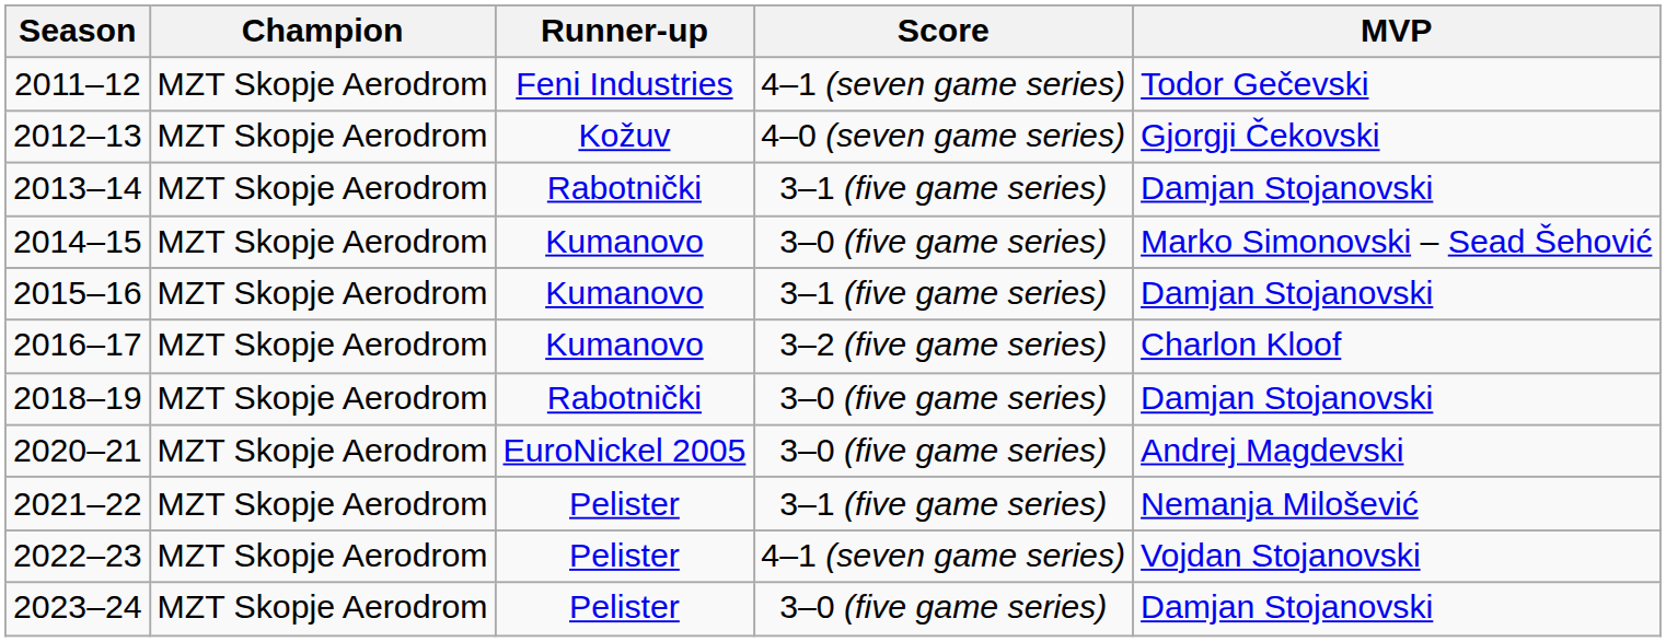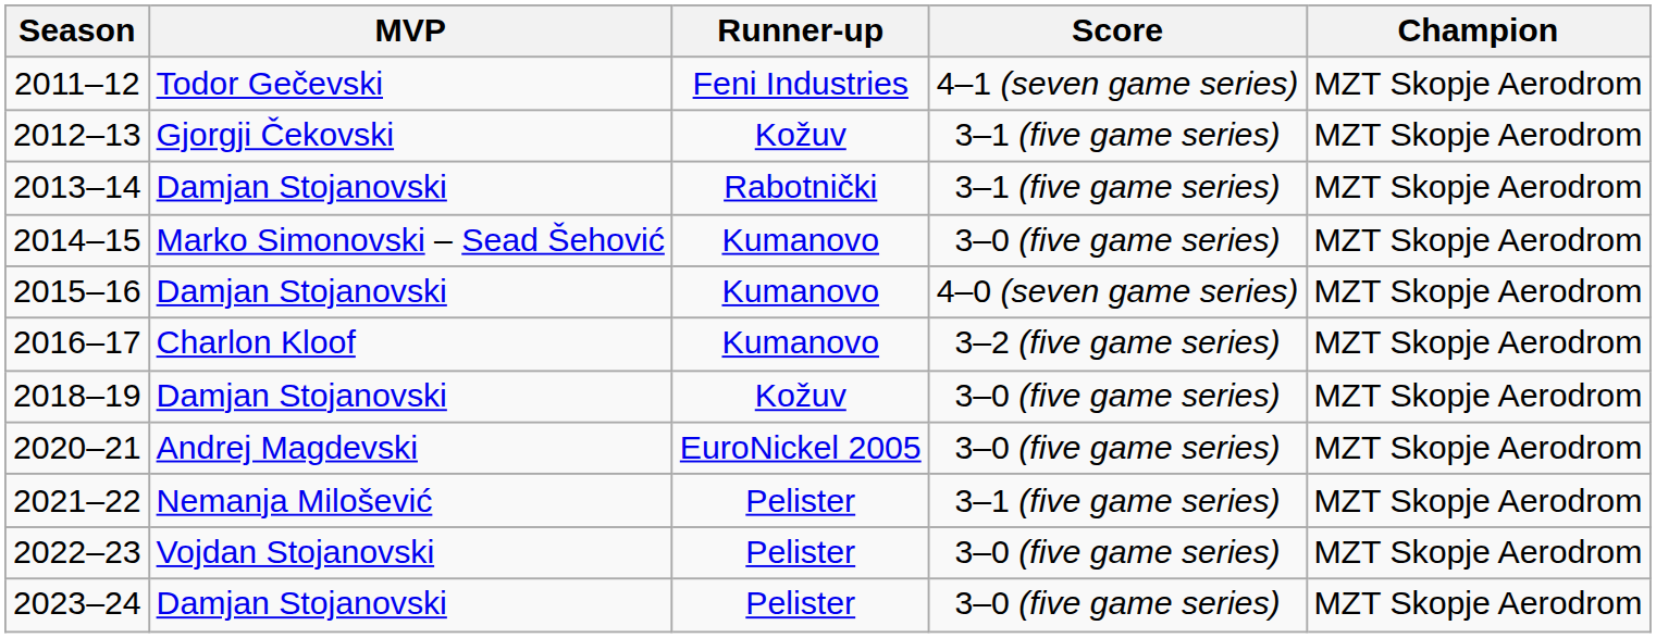 <table class="wikitable" style="border-collapse:collapse; text-align:left">
 <tr style="background:#f0f6fa;">
 <th>Season</th>
-<th>Champion</th>
+<th>MVP</th>
 <th>Runner-up</th>
 <th>Score</th>
-<th>MVP</th>
+<th>Champion</th>
 </tr>
 <tr>
 <td align="center">2011–12</td>
-<td align="center">MZT Skopje Aerodrom</td>
+<td align="left"> <a href='#'>Todor Gečevski</a></td>
 <td align="center"><a href='#'>Feni Industries</a></td>
 <td align="center">4–1 <em>(seven game series)</em></td>
-<td align="left"> <a href='#'>Todor Gečevski</a></td>
+<td align="center">MZT Skopje Aerodrom</td>
 </tr>
 <tr>
 <td align="center">2012–13</td>
+<td align="left"> <a href='#'>Gjorgji Čekovski</a></td>
+<td align="center"><a href='#'>Kožuv</a></td>
+<td align="center">3–1 <em>(five game series)</em></td>
 <td align="center">MZT Skopje Aerodrom</td>
-<td align="center"><a href='#'>Kožuv</a></td>
-<td align="center">4–0 <em>(seven game series)</em></td>
-<td align="left"> <a href='#'>Gjorgji Čekovski</a></td>
 </tr>
 <tr>
 <td align="center">2013–14</td>
-<td align="center">MZT Skopje Aerodrom</td>
+<td align="left">  <a href='#'>Damjan Stojanovski</a></td>
 <td align="center"><a href='#'>Rabotnički</a></td>
 <td align="center">3–1 <em>(five game series)</em></td>
-<td align="left">  <a href='#'>Damjan Stojanovski</a></td>
+<td align="center">MZT Skopje Aerodrom</td>
 </tr>
 <tr>
 <td align="center">2014–15</td>
-<td align="center">MZT Skopje Aerodrom</td>
+<td align="left">  <a href='#'>Marko Simonovski</a> –  <a href='#'>Sead Šehović</a></td>
 <td align="center"><a href='#'>Kumanovo</a></td>
 <td align="center">3–0 <em>(five game series)</em></td>
-<td align="left">  <a href='#'>Marko Simonovski</a> –  <a href='#'>Sead Šehović</a></td>
+<td align="center">MZT Skopje Aerodrom</td>
 </tr>
 <tr>
 <td align="center">2015–16</td>
+<td align="left"> <a href='#'>Damjan Stojanovski</a></td>
+<td align="center"><a href='#'>Kumanovo</a></td>
+<td align="center">4–0 <em>(seven game series)</em></td>
 <td align="center">MZT Skopje Aerodrom</td>
-<td align="center"><a href='#'>Kumanovo</a></td>
-<td align="center">3–1 <em>(five game series)</em></td>
-<td align="left"> <a href='#'>Damjan Stojanovski</a></td>
 </tr>
 <tr>
 <td align="center">2016–17</td>
-<td align="center">MZT Skopje Aerodrom</td>
+<td align="left"> <a href='#'>Charlon Kloof</a></td>
 <td align="center"><a href='#'>Kumanovo</a></td>
 <td align="center">3–2 <em>(five game series)</em></td>
-<td align="left"> <a href='#'>Charlon Kloof</a></td>
+<td align="center">MZT Skopje Aerodrom</td>
 </tr>
 <tr>
 <td align="center">2018–19</td>
+<td align="left"> <a href='#'>Damjan Stojanovski</a></td>
+<td align="center"><a href='#'>Kožuv</a></td>
+<td align="center">3–0 <em>(five game series)</em></td>
 <td align="center">MZT Skopje Aerodrom</td>
-<td align="center"><a href='#'>Rabotnički</a></td>
-<td align="center">3–0 <em>(five game series)</em></td>
-<td align="left"> <a href='#'>Damjan Stojanovski</a></td>
 </tr>
 <tr>
 <td align="center">2020–21</td>
-<td align="center">MZT Skopje Aerodrom</td>
+<td align="left"> <a href='#'>Andrej Magdevski</a></td>
 <td align="center"><a href='#'>EuroNickel 2005</a></td>
 <td align="center">3–0 <em>(five game series)</em></td>
-<td align="left"> <a href='#'>Andrej Magdevski</a></td>
+<td align="center">MZT Skopje Aerodrom</td>
 </tr>
 <tr>
 <td align="center">2021–22</td>
-<td align="center">MZT Skopje Aerodrom</td>
+<td align="left"> <a href='#'>Nemanja Milošević</a></td>
 <td align="center"><a href='#'>Pelister</a></td>
 <td align="center">3–1 <em>(five game series)</em></td>
-<td align="left"> <a href='#'>Nemanja Milošević</a></td>
+<td align="center">MZT Skopje Aerodrom</td>
 </tr>
 <tr>
 <td align="center">2022–23</td>
+<td align="left"> <a href='#'>Vojdan Stojanovski</a></td>
+<td align="center"><a href='#'>Pelister</a></td>
+<td align="center">3–0 <em>(five game series)</em></td>
 <td align="center">MZT Skopje Aerodrom</td>
-<td align="center"><a href='#'>Pelister</a></td>
-<td align="center">4–1 <em>(seven game series)</em></td>
-<td align="left"> <a href='#'>Vojdan Stojanovski</a></td>
 </tr>
 <tr>
 <td align="center">2023–24</td>
-<td align="center">MZT Skopje Aerodrom</td>
+<td align="left"> <a href='#'>Damjan Stojanovski</a></td>
 <td align="center"><a href='#'>Pelister</a></td>
 <td align="center">3–0 <em>(five game series)</em></td>
-<td align="left"> <a href='#'>Damjan Stojanovski</a></td>
+<td align="center">MZT Skopje Aerodrom</td>
 </tr>
 </table>
